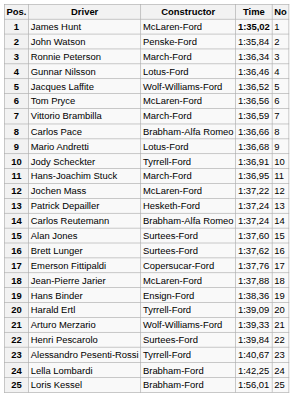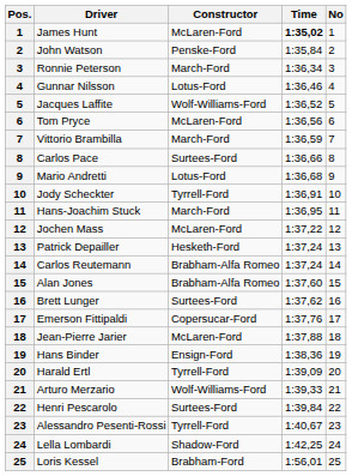 <table class="wikitable sortable" style="font-size: 95%">
 <tr>
 <th>Pos.</th>
 <th>Driver</th>
 <th>Constructor</th>
 <th>Time</th>
 <th>No</th>
 </tr>
 <tr>
 <th>1</th>
 <td>James Hunt</td>
 <td>McLaren-Ford</td>
 <td><strong>1:35,02</strong></td>
 <td>1</td>
 </tr>
 <tr>
 <th>2</th>
 <td>John Watson</td>
 <td>Penske-Ford</td>
 <td>1:35,84</td>
 <td>2</td>
 </tr>
 <tr>
 <th>3</th>
 <td>Ronnie Peterson</td>
 <td>March-Ford</td>
 <td>1:36,34</td>
 <td>3</td>
 </tr>
 <tr>
 <th>4</th>
 <td>Gunnar Nilsson</td>
 <td>Lotus-Ford</td>
 <td>1:36,46</td>
 <td>4</td>
 </tr>
 <tr>
 <th>5</th>
 <td>Jacques Laffite</td>
 <td>Wolf-Williams-Ford</td>
 <td>1:36,52</td>
 <td>5</td>
 </tr>
 <tr>
 <th>6</th>
 <td>Tom Pryce</td>
 <td>McLaren-Ford</td>
 <td>1:36,56</td>
 <td>6</td>
 </tr>
 <tr>
 <th>7</th>
 <td>Vittorio Brambilla</td>
 <td>March-Ford</td>
 <td>1:36,59</td>
 <td>7</td>
 </tr>
 <tr>
 <th>8</th>
 <td>Carlos Pace</td>
-<td>Brabham-Alfa Romeo</td>
+<td>Surtees-Ford</td>
 <td>1:36,66</td>
 <td>8</td>
 </tr>
 <tr>
 <th>9</th>
 <td>Mario Andretti</td>
 <td>Lotus-Ford</td>
 <td>1:36,68</td>
 <td>9</td>
 </tr>
 <tr>
 <th>10</th>
 <td>Jody Scheckter</td>
 <td>Tyrrell-Ford</td>
 <td>1:36,91</td>
 <td>10</td>
 </tr>
 <tr>
 <th>11</th>
 <td>Hans-Joachim Stuck</td>
 <td>March-Ford</td>
 <td>1:36,95</td>
 <td>11</td>
 </tr>
 <tr>
 <th>12</th>
 <td>Jochen Mass</td>
 <td>McLaren-Ford</td>
 <td>1:37,22</td>
 <td>12</td>
 </tr>
 <tr>
 <th>13</th>
 <td>Patrick Depailler</td>
 <td>Hesketh-Ford</td>
 <td>1:37,24</td>
 <td>13</td>
 </tr>
 <tr>
 <th>14</th>
 <td>Carlos Reutemann</td>
 <td>Brabham-Alfa Romeo</td>
 <td>1:37,24</td>
 <td>14</td>
 </tr>
 <tr>
 <th>15</th>
 <td>Alan Jones</td>
-<td>Surtees-Ford</td>
+<td>Brabham-Alfa Romeo</td>
 <td>1:37,60</td>
 <td>15</td>
 </tr>
 <tr>
 <th>16</th>
 <td>Brett Lunger</td>
 <td>Surtees-Ford</td>
 <td>1:37,62</td>
 <td>16</td>
 </tr>
 <tr>
 <th>17</th>
 <td>Emerson Fittipaldi</td>
 <td>Copersucar-Ford</td>
 <td>1:37,76</td>
 <td>17</td>
 </tr>
 <tr>
 <th>18</th>
 <td>Jean-Pierre Jarier</td>
 <td>McLaren-Ford</td>
 <td>1:37,88</td>
 <td>18</td>
 </tr>
 <tr>
 <th>19</th>
 <td>Hans Binder</td>
 <td>Ensign-Ford</td>
 <td>1:38,36</td>
 <td>19</td>
 </tr>
 <tr>
 <th>20</th>
 <td>Harald Ertl</td>
 <td>Tyrrell-Ford</td>
 <td>1:39,09</td>
 <td>20</td>
 </tr>
 <tr>
 <th>21</th>
 <td>Arturo Merzario</td>
 <td>Wolf-Williams-Ford</td>
 <td>1:39,33</td>
 <td>21</td>
 </tr>
 <tr>
 <th>22</th>
 <td>Henri Pescarolo</td>
 <td>Surtees-Ford</td>
 <td>1:39,84</td>
 <td>22</td>
 </tr>
 <tr>
 <th>23</th>
 <td>Alessandro Pesenti-Rossi</td>
 <td>Tyrrell-Ford</td>
 <td>1:40,67</td>
 <td>23</td>
 </tr>
 <tr>
 <th>24</th>
 <td>Lella Lombardi</td>
-<td>Brabham-Ford</td>
+<td>Shadow-Ford</td>
 <td>1:42,25</td>
 <td>24</td>
 </tr>
 <tr>
 <th>25</th>
 <td>Loris Kessel</td>
 <td>Brabham-Ford</td>
 <td>1:56,01</td>
 <td>25</td>
 </tr>
 </table>
